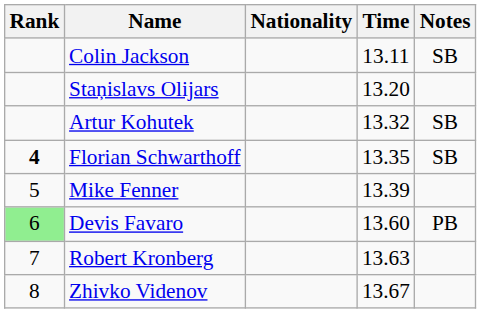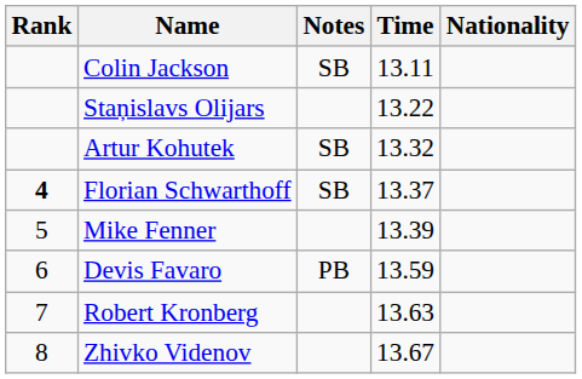 <table class="wikitable sortable" style="text-align:center">
 <tr>
 <th>Rank</th>
 <th>Name</th>
+<th>Notes</th>
+<th>Time</th>
 <th>Nationality</th>
-<th>Time</th>
-<th>Notes</th>
 </tr>
 <tr>
 <td></td>
 <td align=left><a href='#'>Colin Jackson</a></td>
+<td>SB</td>
+<td>13.11</td>
 <td align=left></td>
-<td>13.11</td>
-<td>SB</td>
 </tr>
 <tr>
 <td></td>
 <td align=left><a href='#'>Staņislavs Olijars</a></td>
+<td></td>
+<td>13.22</td>
 <td align=left></td>
-<td>13.20</td>
-<td></td>
 </tr>
 <tr>
 <td></td>
 <td align=left><a href='#'>Artur Kohutek</a></td>
+<td>SB</td>
+<td>13.32</td>
 <td align=left></td>
-<td>13.32</td>
-<td>SB</td>
 </tr>
 <tr>
 <td><strong>4</strong></td>
 <td align=left><a href='#'>Florian Schwarthoff</a></td>
+<td>SB</td>
+<td>13.37</td>
 <td align=left></td>
-<td>13.35</td>
-<td>SB</td>
 </tr>
 <tr>
 <td>5</td>
 <td align=left><a href='#'>Mike Fenner</a></td>
+<td></td>
+<td>13.39</td>
 <td align=left></td>
-<td>13.39</td>
-<td></td>
 </tr>
 <tr>
-<td style="background: lightgreen;">6</td>
+<td>6</td>
 <td align=left><a href='#'>Devis Favaro</a></td>
+<td>PB</td>
+<td>13.59</td>
 <td align=left></td>
-<td>13.60</td>
-<td>PB</td>
 </tr>
 <tr>
 <td>7</td>
 <td align=left><a href='#'>Robert Kronberg</a></td>
+<td></td>
+<td>13.63</td>
 <td align=left></td>
-<td>13.63</td>
-<td></td>
 </tr>
 <tr>
 <td>8</td>
 <td align=left><a href='#'>Zhivko Videnov</a></td>
+<td></td>
+<td>13.67</td>
 <td align=left></td>
-<td>13.67</td>
-<td></td>
 </tr>
 </table>
